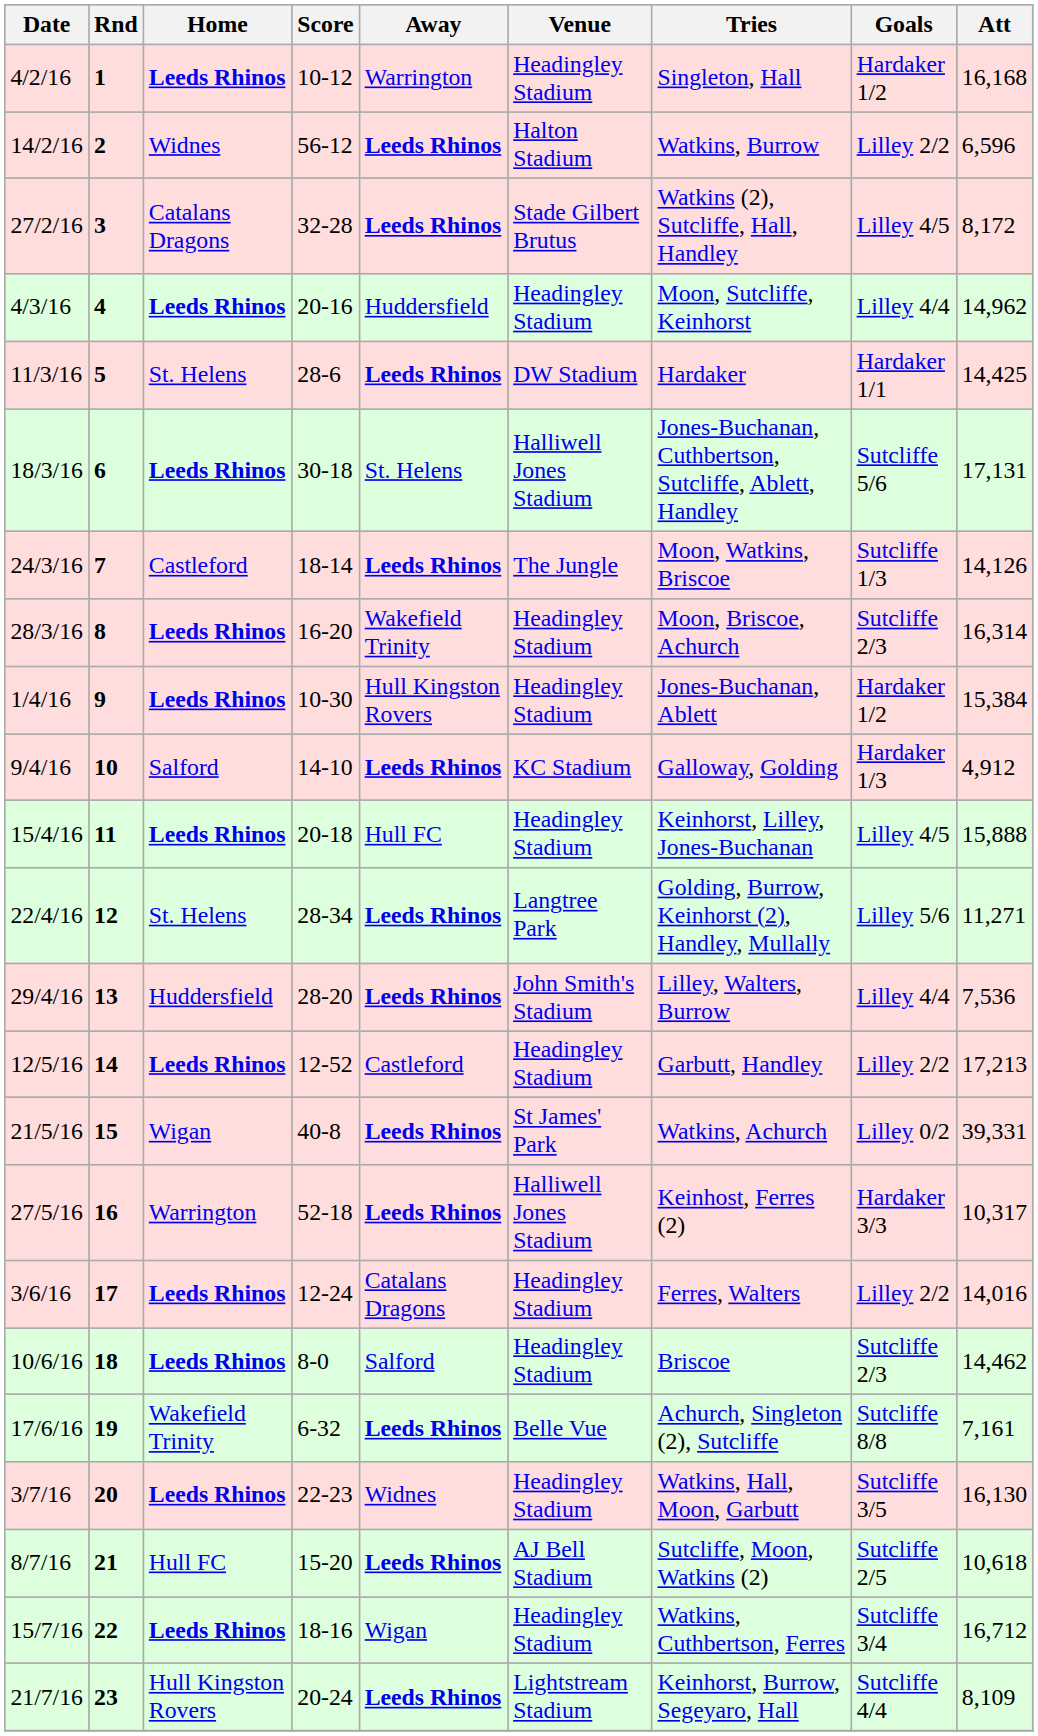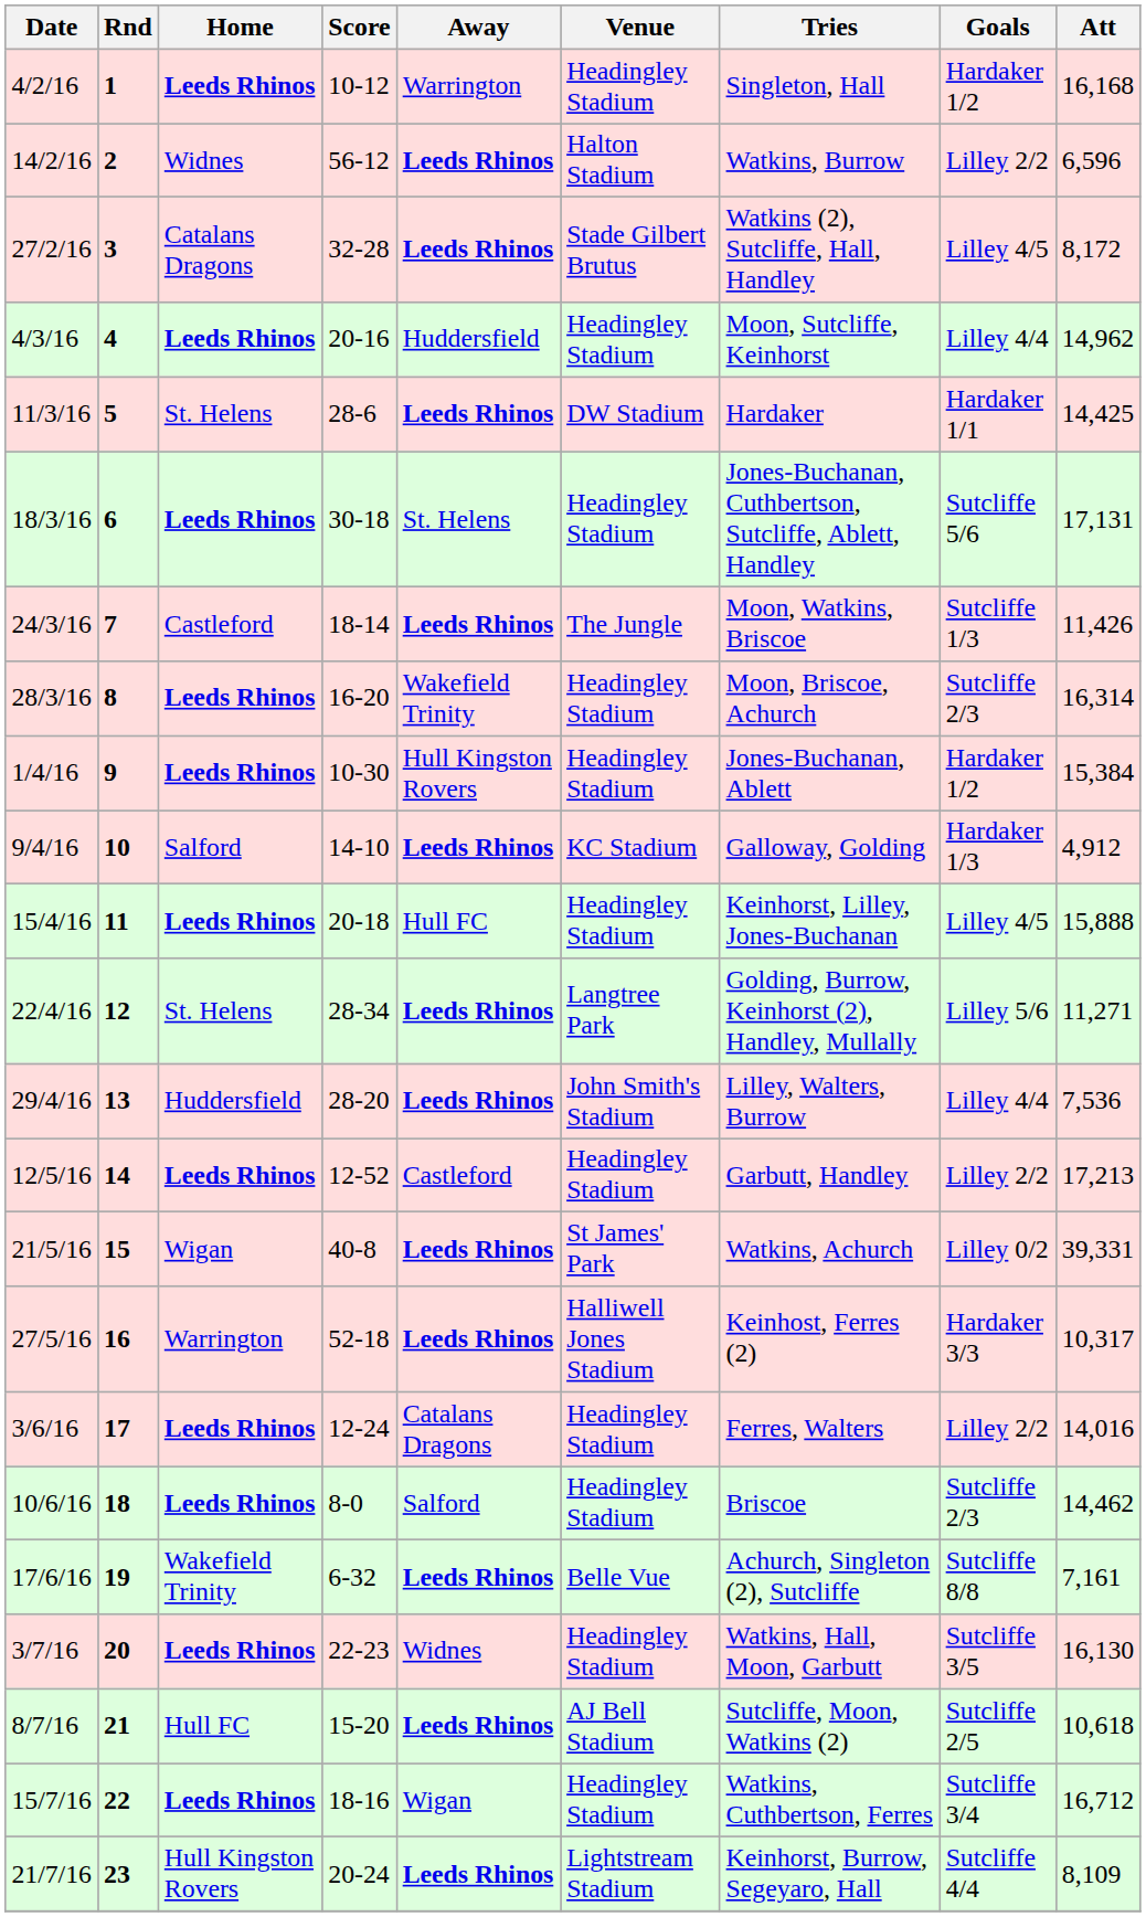 <table class="wikitable" style="font-size:90%;" width="100%">
 <tr>
 <th>Date</th>
 <th>Rnd</th>
 <th>Home</th>
 <th>Score</th>
 <th>Away</th>
 <th>Venue</th>
 <th>Tries</th>
 <th>Goals</th>
 <th>Att</th>
 </tr>
 <tr style="background:#ffdddd;" width=20 | >
 <td>4/2/16</td>
 <td><strong>1</strong></td>
 <td> <strong><a href='#'>Leeds Rhinos</a></strong></td>
 <td>10-12</td>
 <td> <a href='#'>Warrington</a></td>
 <td><a href='#'>Headingley Stadium</a></td>
 <td><a href='#'>Singleton</a>, <a href='#'>Hall</a></td>
 <td><a href='#'>Hardaker</a> 1/2</td>
 <td>16,168</td>
 </tr>
 <tr style="background:#ffdddd;" width=20 | >
 <td>14/2/16</td>
 <td><strong>2</strong></td>
 <td> <a href='#'>Widnes</a></td>
 <td>56-12</td>
 <td> <strong><a href='#'>Leeds Rhinos</a></strong></td>
 <td><a href='#'>Halton Stadium</a></td>
 <td><a href='#'>Watkins</a>, <a href='#'>Burrow</a></td>
 <td><a href='#'>Lilley</a> 2/2</td>
 <td>6,596</td>
 </tr>
 <tr style="background:#ffdddd;" width=20 | >
 <td>27/2/16</td>
 <td><strong>3</strong></td>
 <td> <a href='#'>Catalans Dragons</a></td>
 <td>32-28</td>
 <td> <strong><a href='#'>Leeds Rhinos</a></strong></td>
 <td><a href='#'>Stade Gilbert Brutus</a></td>
 <td><a href='#'>Watkins</a> (2), <a href='#'>Sutcliffe</a>, <a href='#'>Hall</a>, <a href='#'>Handley</a></td>
 <td><a href='#'>Lilley</a> 4/5</td>
 <td>8,172</td>
 </tr>
 <tr style="background:#ddffdd;" width=20 | >
 <td>4/3/16</td>
 <td><strong>4</strong></td>
 <td> <strong><a href='#'>Leeds Rhinos</a></strong></td>
 <td>20-16</td>
 <td> <a href='#'>Huddersfield</a></td>
 <td><a href='#'>Headingley Stadium</a></td>
 <td><a href='#'>Moon</a>, <a href='#'>Sutcliffe</a>, <a href='#'>Keinhorst</a></td>
 <td><a href='#'>Lilley</a> 4/4</td>
 <td>14,962</td>
 </tr>
 <tr style="background:#ffdddd;" width=20 | >
 <td>11/3/16</td>
 <td><strong>5</strong></td>
 <td> <a href='#'>St. Helens</a></td>
 <td>28-6</td>
 <td> <strong><a href='#'>Leeds Rhinos</a></strong></td>
 <td><a href='#'>DW Stadium</a></td>
 <td><a href='#'>Hardaker</a></td>
 <td><a href='#'>Hardaker</a> 1/1</td>
 <td>14,425</td>
 </tr>
 <tr style="background:#ddffdd;" width=20 | >
 <td>18/3/16</td>
 <td><strong>6</strong></td>
 <td> <strong><a href='#'>Leeds Rhinos</a></strong></td>
 <td>30-18</td>
 <td> <a href='#'>St. Helens</a></td>
-<td><a href='#'>Halliwell Jones Stadium</a></td>
+<td><a href='#'>Headingley Stadium</a></td>
 <td><a href='#'>Jones-Buchanan</a>, <a href='#'>Cuthbertson</a>, <a href='#'>Sutcliffe</a>, <a href='#'>Ablett</a>, <a href='#'>Handley</a></td>
 <td><a href='#'>Sutcliffe</a> 5/6</td>
 <td>17,131</td>
 </tr>
 <tr style="background:#ffdddd;" width=20 | >
 <td>24/3/16</td>
 <td><strong>7</strong></td>
 <td> <a href='#'>Castleford</a></td>
 <td>18-14</td>
 <td> <strong><a href='#'>Leeds Rhinos</a></strong></td>
 <td><a href='#'>The Jungle</a></td>
 <td><a href='#'>Moon</a>, <a href='#'>Watkins</a>, <a href='#'>Briscoe</a></td>
 <td><a href='#'>Sutcliffe</a> 1/3</td>
-<td>14,126</td>
+<td>11,426</td>
 </tr>
 <tr style="background:#ffdddd;" width=20 | >
 <td>28/3/16</td>
 <td><strong>8</strong></td>
 <td> <strong><a href='#'>Leeds Rhinos</a></strong></td>
 <td>16-20</td>
 <td><a href='#'>Wakefield Trinity</a></td>
 <td><a href='#'>Headingley Stadium</a></td>
 <td><a href='#'>Moon</a>, <a href='#'>Briscoe</a>, <a href='#'>Achurch</a></td>
 <td><a href='#'>Sutcliffe</a> 2/3</td>
 <td>16,314</td>
 </tr>
 <tr style="background:#ffdddd;" width=20 | >
 <td>1/4/16</td>
 <td><strong>9</strong></td>
 <td> <strong><a href='#'>Leeds Rhinos</a></strong></td>
 <td>10-30</td>
 <td> <a href='#'>Hull Kingston Rovers</a></td>
 <td><a href='#'>Headingley Stadium</a></td>
 <td><a href='#'>Jones-Buchanan</a>, <a href='#'>Ablett</a></td>
 <td><a href='#'>Hardaker</a> 1/2</td>
 <td>15,384</td>
 </tr>
 <tr style="background:#ffdddd;" width=20 | >
 <td>9/4/16</td>
 <td><strong>10</strong></td>
 <td> <a href='#'>Salford</a></td>
 <td>14-10</td>
 <td> <strong><a href='#'>Leeds Rhinos</a></strong></td>
 <td><a href='#'>KC Stadium</a></td>
 <td><a href='#'>Galloway</a>, <a href='#'>Golding</a></td>
 <td><a href='#'>Hardaker</a> 1/3</td>
 <td>4,912</td>
 </tr>
 <tr style="background:#ddffdd;" width=20 | >
 <td>15/4/16</td>
 <td><strong>11</strong></td>
 <td> <strong><a href='#'>Leeds Rhinos</a></strong></td>
 <td>20-18</td>
 <td> <a href='#'>Hull FC</a></td>
 <td><a href='#'>Headingley Stadium</a></td>
 <td><a href='#'>Keinhorst</a>, <a href='#'>Lilley</a>, <a href='#'>Jones-Buchanan</a></td>
 <td><a href='#'>Lilley</a> 4/5</td>
 <td>15,888</td>
 </tr>
 <tr style="background:#ddffdd;" width=20 | >
 <td>22/4/16</td>
 <td><strong>12</strong></td>
 <td> <a href='#'>St. Helens</a></td>
 <td>28-34</td>
 <td> <strong><a href='#'>Leeds Rhinos</a></strong></td>
 <td><a href='#'>Langtree Park</a></td>
 <td><a href='#'>Golding</a>, <a href='#'>Burrow</a>, <a href='#'>Keinhorst (2)</a>, <a href='#'>Handley</a>, <a href='#'>Mullally</a></td>
 <td><a href='#'>Lilley</a> 5/6</td>
 <td>11,271</td>
 </tr>
 <tr style="background:#ffdddd;" width=20 | >
 <td>29/4/16</td>
 <td><strong>13</strong></td>
 <td> <a href='#'>Huddersfield</a></td>
 <td>28-20</td>
 <td> <strong><a href='#'>Leeds Rhinos</a></strong></td>
 <td><a href='#'>John Smith's Stadium</a></td>
 <td><a href='#'>Lilley</a>, <a href='#'>Walters</a>, <a href='#'>Burrow</a></td>
 <td><a href='#'>Lilley</a> 4/4</td>
 <td>7,536</td>
 </tr>
 <tr style="background:#ffdddd;" width=20 | >
 <td>12/5/16</td>
 <td><strong>14</strong></td>
 <td> <strong><a href='#'>Leeds Rhinos</a></strong></td>
 <td>12-52</td>
 <td> <a href='#'>Castleford</a></td>
 <td><a href='#'>Headingley Stadium</a></td>
 <td><a href='#'>Garbutt</a>, <a href='#'>Handley</a></td>
 <td><a href='#'>Lilley</a> 2/2</td>
 <td>17,213</td>
 </tr>
 <tr style="background:#ffdddd;" width=20 | >
 <td>21/5/16</td>
 <td><strong>15</strong></td>
 <td> <a href='#'>Wigan</a></td>
 <td>40-8</td>
 <td> <strong><a href='#'>Leeds Rhinos</a></strong></td>
 <td><a href='#'>St James' Park</a></td>
 <td><a href='#'>Watkins</a>, <a href='#'>Achurch</a></td>
 <td><a href='#'>Lilley</a> 0/2</td>
 <td>39,331</td>
 </tr>
 <tr style="background:#ffdddd;" width=20 | >
 <td>27/5/16</td>
 <td><strong>16</strong></td>
 <td> <a href='#'>Warrington</a></td>
 <td>52-18</td>
 <td> <strong><a href='#'>Leeds Rhinos</a></strong></td>
 <td><a href='#'>Halliwell Jones Stadium</a></td>
 <td><a href='#'>Keinhost</a>, <a href='#'>Ferres</a> (2)</td>
 <td><a href='#'>Hardaker</a> 3/3</td>
 <td>10,317</td>
 </tr>
 <tr style="background:#ffdddd;" width=20 | >
 <td>3/6/16</td>
 <td><strong>17</strong></td>
 <td> <strong><a href='#'>Leeds Rhinos</a></strong></td>
 <td>12-24</td>
 <td> <a href='#'>Catalans Dragons</a></td>
 <td><a href='#'>Headingley Stadium</a></td>
 <td><a href='#'>Ferres</a>, <a href='#'>Walters</a></td>
 <td><a href='#'>Lilley</a> 2/2</td>
 <td>14,016</td>
 </tr>
 <tr style="background:#ddffdd;" width=20 | >
 <td>10/6/16</td>
 <td><strong>18</strong></td>
 <td> <strong><a href='#'>Leeds Rhinos</a></strong></td>
 <td>8-0</td>
 <td> <a href='#'>Salford</a></td>
 <td><a href='#'>Headingley Stadium</a></td>
 <td><a href='#'>Briscoe</a></td>
 <td><a href='#'>Sutcliffe</a> 2/3</td>
 <td>14,462</td>
 </tr>
 <tr style="background:#ddffdd;" width=20 | >
 <td>17/6/16</td>
 <td><strong>19</strong></td>
 <td> <a href='#'>Wakefield Trinity</a></td>
 <td>6-32</td>
 <td> <strong><a href='#'>Leeds Rhinos</a></strong></td>
 <td><a href='#'>Belle Vue</a></td>
 <td><a href='#'>Achurch</a>, <a href='#'>Singleton</a> (2), <a href='#'>Sutcliffe</a></td>
 <td><a href='#'>Sutcliffe</a> 8/8</td>
 <td>7,161</td>
 </tr>
 <tr style="background:#ffdddd;" width=20 | >
 <td>3/7/16</td>
 <td><strong>20</strong></td>
 <td> <strong><a href='#'>Leeds Rhinos</a></strong></td>
 <td>22-23</td>
 <td><a href='#'>Widnes</a></td>
 <td><a href='#'>Headingley Stadium</a></td>
 <td><a href='#'>Watkins</a>, <a href='#'>Hall</a>, <a href='#'>Moon</a>, <a href='#'>Garbutt</a></td>
 <td><a href='#'>Sutcliffe</a> 3/5</td>
 <td>16,130</td>
 </tr>
 <tr style="background:#ddffdd;" width=20 | >
 <td>8/7/16</td>
 <td><strong>21</strong></td>
 <td> <a href='#'>Hull FC</a></td>
 <td>15-20</td>
 <td> <strong><a href='#'>Leeds Rhinos</a></strong></td>
 <td><a href='#'>AJ Bell Stadium</a></td>
 <td><a href='#'>Sutcliffe</a>, <a href='#'>Moon</a>, <a href='#'>Watkins</a> (2)</td>
 <td><a href='#'>Sutcliffe</a> 2/5</td>
 <td>10,618</td>
 </tr>
 <tr style="background:#ddffdd;" width=20 | >
 <td>15/7/16</td>
 <td><strong>22</strong></td>
 <td> <strong><a href='#'>Leeds Rhinos</a></strong></td>
 <td>18-16</td>
 <td> <a href='#'>Wigan</a></td>
 <td><a href='#'>Headingley Stadium</a></td>
 <td><a href='#'>Watkins</a>, <a href='#'>Cuthbertson</a>, <a href='#'>Ferres</a></td>
 <td><a href='#'>Sutcliffe</a> 3/4</td>
 <td>16,712</td>
 </tr>
 <tr style="background:#ddffdd;" width=20 | >
 <td>21/7/16</td>
 <td><strong>23</strong></td>
 <td><a href='#'>Hull Kingston Rovers</a></td>
 <td>20-24</td>
 <td> <strong><a href='#'>Leeds Rhinos</a></strong></td>
 <td><a href='#'>Lightstream Stadium</a></td>
 <td><a href='#'>Keinhorst</a>, <a href='#'>Burrow</a>, <a href='#'>Segeyaro</a>, <a href='#'>Hall</a></td>
 <td><a href='#'>Sutcliffe</a> 4/4</td>
 <td>8,109</td>
 </tr>
 <tr>
 </tr>
 </table>
